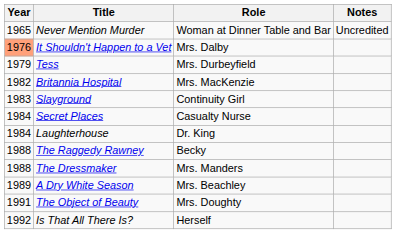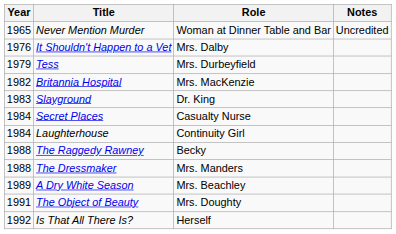 <table class="wikitable">
 <tr>
 <th>Year</th>
 <th>Title</th>
 <th>Role</th>
 <th>Notes</th>
 </tr>
 <tr>
 <td>1965</td>
 <td><em>Never Mention Murder</em></td>
 <td>Woman at Dinner Table and Bar</td>
 <td>Uncredited</td>
 </tr>
 <tr>
-<td style="background: lightsalmon;">1976</td>
+<td>1976</td>
 <td><em><a href='#'>It Shouldn't Happen to a Vet</a></em></td>
 <td>Mrs. Dalby</td>
 <td></td>
 </tr>
 <tr>
 <td>1979</td>
 <td><em><a href='#'>Tess</a></em></td>
 <td>Mrs. Durbeyfield</td>
 <td></td>
 </tr>
 <tr>
 <td>1982</td>
 <td><em><a href='#'>Britannia Hospital</a></em></td>
 <td>Mrs. MacKenzie</td>
 <td></td>
 </tr>
 <tr>
 <td>1983</td>
 <td><em><a href='#'>Slayground</a></em></td>
-<td>Continuity Girl</td>
+<td>Dr. King</td>
 <td></td>
 </tr>
 <tr>
 <td>1984</td>
 <td><em><a href='#'>Secret Places</a></em></td>
 <td>Casualty Nurse</td>
 <td></td>
 </tr>
 <tr>
 <td>1984</td>
 <td><em>Laughterhouse</em></td>
-<td>Dr. King</td>
+<td>Continuity Girl</td>
 <td></td>
 </tr>
 <tr>
 <td>1988</td>
 <td><em><a href='#'>The Raggedy Rawney</a></em></td>
 <td>Becky</td>
 <td></td>
 </tr>
 <tr>
 <td>1988</td>
 <td><em><a href='#'>The Dressmaker</a></em></td>
 <td>Mrs. Manders</td>
 <td></td>
 </tr>
 <tr>
 <td>1989</td>
 <td><em><a href='#'>A Dry White Season</a></em></td>
 <td>Mrs. Beachley</td>
 <td></td>
 </tr>
 <tr>
 <td>1991</td>
 <td><em><a href='#'>The Object of Beauty</a></em></td>
 <td>Mrs. Doughty</td>
 <td></td>
 </tr>
 <tr>
 <td>1992</td>
 <td><em>Is That All There Is?</em></td>
 <td>Herself</td>
 <td></td>
 </tr>
 </table>
